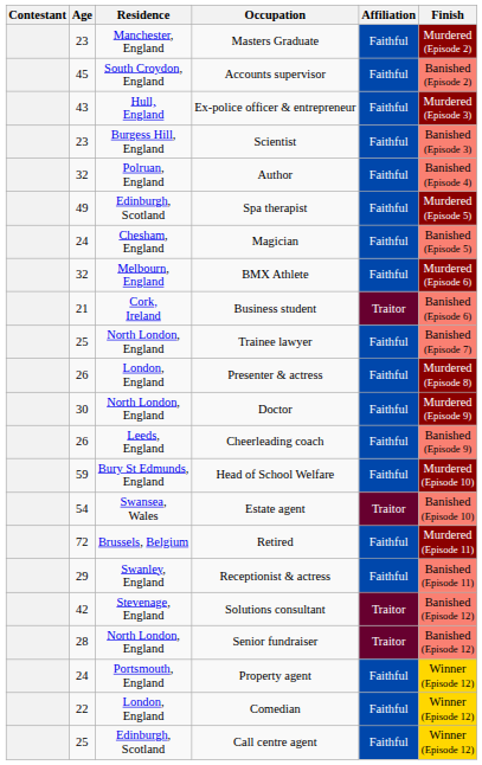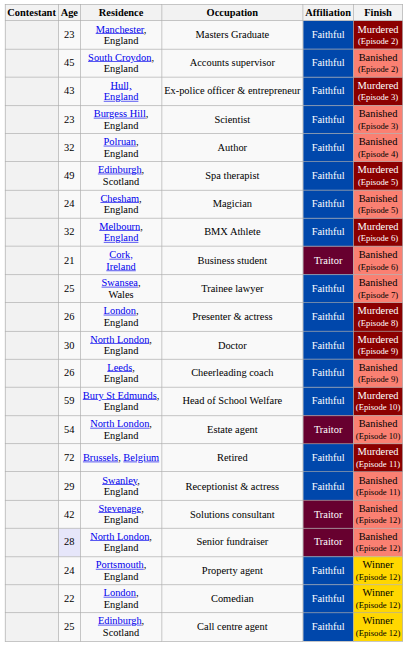 <table class="wikitable sortable" style="margin:auto; text-align:center">
 <tr>
 <th scope="col">Contestant</th>
 <th scope="col">Age</th>
 <th scope="col">Residence</th>
 <th scope="col">Occupation</th>
 <th scope="col">Affiliation</th>
 <th scope="col">Finish</th>
 </tr>
 <tr>
 <th style="text-align:left"></th>
 <td>23</td>
 <td><a href='#'>Manchester</a>,<br>England</td>
 <td>Masters Graduate</td>
 <td bgcolor="#0047AB" span style="color:#FFFFFF">Faithful</td>
 <td style="background:darkred; color:white">Murdered<br><small>(Episode 2)</small></td>
 </tr>
 <tr>
 <th style="text-align:left"></th>
 <td>45</td>
 <td><a href='#'>South Croydon</a>,<br>England</td>
 <td>Accounts supervisor</td>
 <td bgcolor="#0047AB" span style="color:#FFFFFF">Faithful</td>
 <td style="background:salmon">Banished<br><small>(Episode 2)</small></td>
 </tr>
 <tr>
 <th style="text-align:left"></th>
 <td>43</td>
 <td><a href='#'>Hull,<br>England</a></td>
 <td>Ex-police officer & entrepreneur</td>
 <td bgcolor="#0047AB" span style="color:#FFFFFF">Faithful</td>
 <td style="background:darkred; color:white">Murdered<br><small>(Episode 3)</small></td>
 </tr>
 <tr>
 <th style="text-align:left"></th>
 <td>23</td>
 <td><a href='#'>Burgess Hill</a>,<br>England</td>
 <td>Scientist</td>
 <td bgcolor="#0047AB" span style="color:#FFFFFF">Faithful</td>
 <td style="background:salmon">Banished<br><small>(Episode 3)</small></td>
 </tr>
 <tr>
 <th style="text-align:left"></th>
 <td>32</td>
 <td><a href='#'>Polruan</a>,<br>England</td>
 <td>Author</td>
 <td bgcolor="#0047AB" span style="color:#FFFFFF">Faithful</td>
 <td style="background:salmon">Banished<br><small>(Episode 4)</small></td>
 </tr>
 <tr>
 <th style="text-align:left"></th>
 <td>49</td>
 <td><a href='#'>Edinburgh</a>,<br>Scotland</td>
 <td>Spa therapist</td>
 <td bgcolor="#0047AB" span style="color:#FFFFFF">Faithful</td>
 <td style="background:darkred; color:white">Murdered<br><small>(Episode 5)</small></td>
 </tr>
 <tr>
 <th style="text-align:left"></th>
 <td>24</td>
 <td><a href='#'>Chesham</a>,<br>England</td>
 <td>Magician</td>
 <td bgcolor="#0047AB" span style="color:#FFFFFF">Faithful</td>
 <td style="background:salmon">Banished<br><small>(Episode 5)</small></td>
 </tr>
 <tr>
 <th style="text-align:left"></th>
 <td>32</td>
 <td><a href='#'>Melbourn</a>,<br><a href='#'>England</a></td>
 <td>BMX Athlete</td>
 <td bgcolor="#0047AB" span style="color:#FFFFFF">Faithful</td>
 <td style="background:darkred; color:white">Murdered<br><small>(Episode 6)</small></td>
 </tr>
 <tr>
 <th style="text-align:left"></th>
 <td>21</td>
 <td><a href='#'>Cork,<br>Ireland</a></td>
 <td>Business student</td>
 <td bgcolor="#67002F" span style="color:#FFFFFF">Traitor</td>
 <td style="background:salmon">Banished<br><small>(Episode 6)</small></td>
 </tr>
 <tr>
 <th style="text-align:left"></th>
 <td>25</td>
-<td><a href='#'>North London</a>,<br>England</td>
+<td><a href='#'>Swansea</a>,<br>Wales</td>
 <td>Trainee lawyer</td>
 <td bgcolor="#0047AB" span style="color:#FFFFFF">Faithful</td>
 <td style="background:salmon">Banished<br><small>(Episode 7)</small></td>
 </tr>
 <tr>
 <th style="text-align:left"></th>
 <td>26</td>
 <td><a href='#'>London</a>,<br>England</td>
 <td>Presenter & actress</td>
 <td bgcolor="#0047AB" span style="color:#FFFFFF">Faithful</td>
 <td style="background:darkred; color:white">Murdered<br><small>(Episode 8)</small></td>
 </tr>
 <tr>
 <th style="text-align:left"></th>
 <td>30</td>
 <td><a href='#'>North London</a>,<br>England</td>
 <td>Doctor</td>
 <td bgcolor="#0047AB" span style="color:#FFFFFF">Faithful</td>
 <td style="background:darkred; color:white">Murdered<br><small>(Episode 9)</small></td>
 </tr>
 <tr>
 <th style="text-align:left"></th>
 <td>26</td>
 <td><a href='#'>Leeds</a>,<br>England</td>
 <td>Cheerleading coach</td>
 <td bgcolor="#0047AB" span style="color:#FFFFFF">Faithful</td>
 <td style="background:salmon">Banished<br><small>(Episode 9)</small></td>
 </tr>
 <tr>
 <th style="text-align:left"></th>
 <td>59</td>
 <td><a href='#'>Bury St Edmunds</a>,<br>England</td>
 <td>Head of School Welfare</td>
 <td bgcolor="#0047AB" span style="color:#FFFFFF">Faithful</td>
 <td style="background:darkred; color:white">Murdered<br><small>(Episode 10)</small></td>
 </tr>
 <tr>
 <th style="text-align:left"></th>
 <td>54</td>
-<td><a href='#'>Swansea</a>,<br>Wales</td>
+<td><a href='#'>North London</a>,<br>England</td>
 <td>Estate agent</td>
 <td bgcolor="#67002F" span style="color:#FFFFFF">Traitor</td>
 <td style="background:salmon">Banished<br><small>(Episode 10)</small></td>
 </tr>
 <tr>
 <th style="text-align:left"></th>
 <td>72</td>
 <td><a href='#'>Brussels</a>, <a href='#'>Belgium</a></td>
 <td>Retired</td>
 <td bgcolor="#0047AB" span style="color:#FFFFFF">Faithful</td>
 <td style="background:darkred; color:white">Murdered<br><small>(Episode 11)</small></td>
 </tr>
 <tr>
 <th style="text-align:left"></th>
 <td>29</td>
 <td><a href='#'>Swanley</a>,<br>England</td>
 <td>Receptionist & actress</td>
 <td bgcolor="#0047AB" span style="color:#FFFFFF">Faithful</td>
 <td style="background:salmon">Banished<br><small>(Episode 11)</small></td>
 </tr>
 <tr>
 <th style="text-align:left"></th>
 <td>42</td>
 <td><a href='#'>Stevenage</a>,<br>England</td>
 <td>Solutions consultant</td>
 <td bgcolor="#67002F" span style="color:#FFFFFF">Traitor</td>
 <td style="background:salmon">Banished<br><small>(Episode 12)</small></td>
 </tr>
 <tr>
 <th style="text-align:left"></th>
-<td>28</td>
+<td style="background: lavender;">28</td>
 <td><a href='#'>North London</a>,<br>England</td>
 <td>Senior fundraiser</td>
 <td bgcolor="#67002F" span style="color:#FFFFFF">Traitor</td>
 <td style="background:salmon">Banished<br><small>(Episode 12)</small></td>
 </tr>
 <tr>
 <th style="text-align:left"></th>
 <td>24</td>
 <td><a href='#'>Portsmouth</a>,<br>England</td>
 <td>Property agent</td>
 <td bgcolor="#0047AB" span style="color:#FFFFFF">Faithful</td>
 <td style="background:gold">Winner<br><small>(Episode 12)</small></td>
 </tr>
 <tr>
 <th style="text-align:left"></th>
 <td>22</td>
 <td><a href='#'>London</a>,<br>England</td>
 <td>Comedian</td>
 <td bgcolor="#0047AB" span style="color:#FFFFFF">Faithful</td>
 <td style="background:gold">Winner<br><small>(Episode 12)</small></td>
 </tr>
 <tr>
 <th style="text-align:left"></th>
 <td>25</td>
 <td><a href='#'>Edinburgh</a>,<br>Scotland</td>
 <td>Call centre agent</td>
 <td bgcolor="#0047AB" span style="color:#FFFFFF">Faithful</td>
 <td style="background:gold">Winner<br><small>(Episode 12)</small></td>
 </tr>
 </table>
